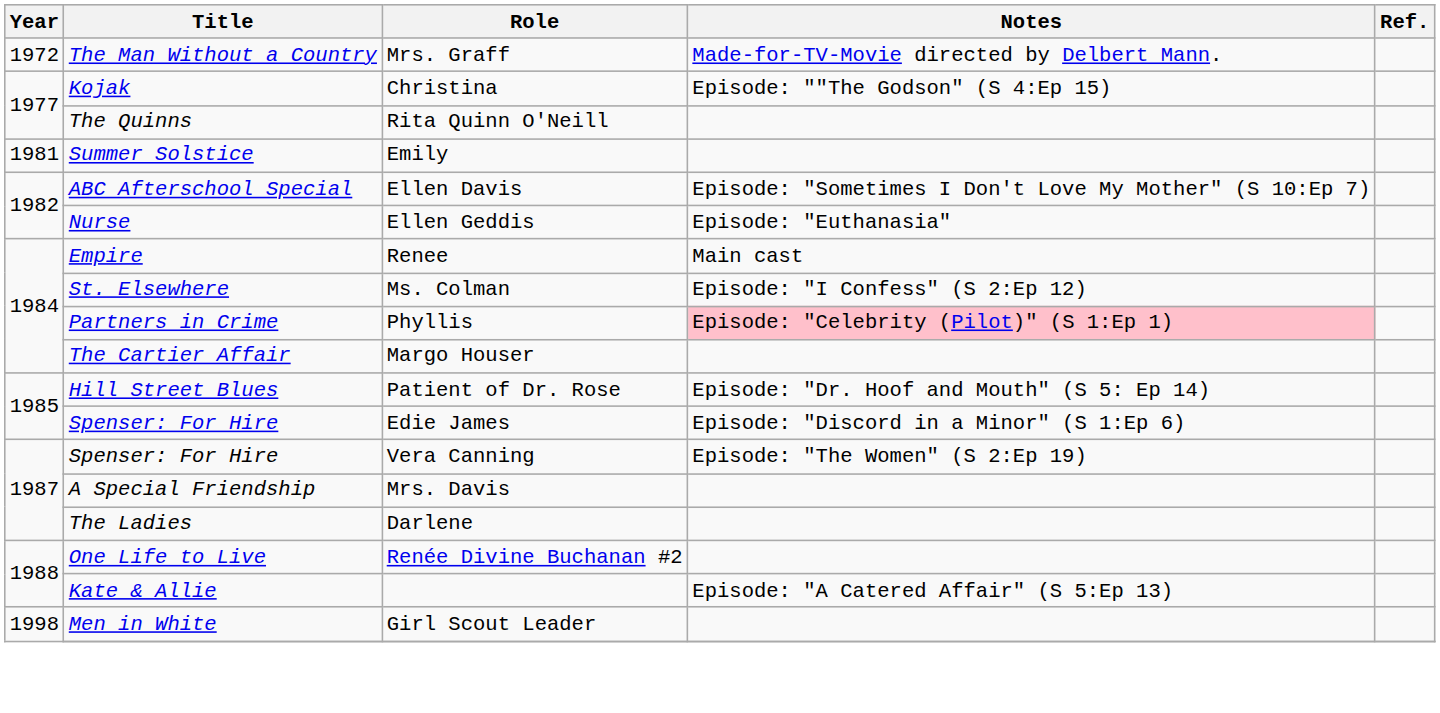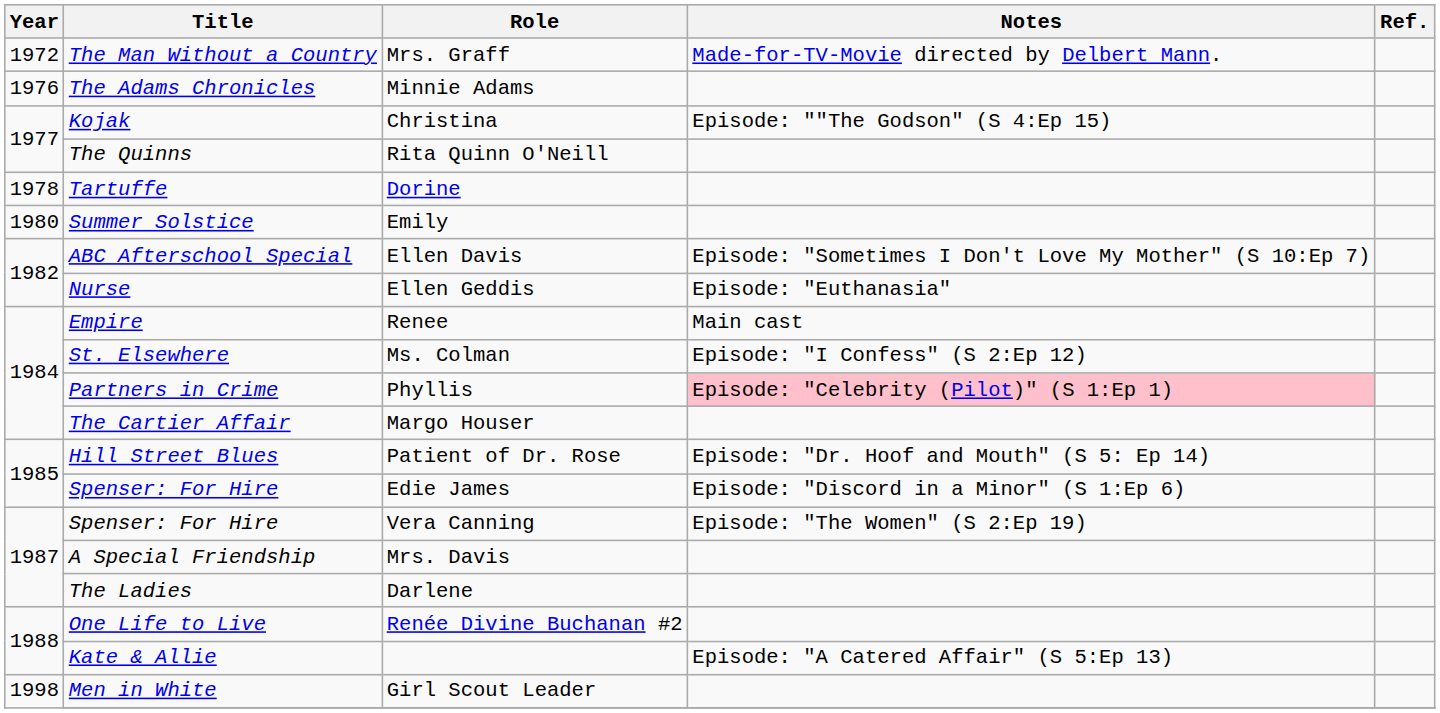 <table class="wikitable sortable">
 <tr>
 <th>Year</th>
 <th>Title</th>
 <th>Role</th>
 <th class="unsortable">Notes</th>
 <th class="unsortable">Ref.</th>
 </tr>
 <tr>
 <td>1972</td>
 <td><em><a href='#'>The Man Without a Country</a></em></td>
 <td>Mrs. Graff</td>
 <td><a href='#'>Made-for-TV-Movie</a> directed by <a href='#'>Delbert Mann</a>.</td>
 <td></td>
 </tr>
 <tr>
+<td>1976</td>
+<td><em><a href='#'>The Adams Chronicles</a></em></td>
+<td>Minnie Adams</td>
+<td></td>
+<td></td>
+</tr>
+<tr>
 <td rowspan="2">1977</td>
 <td><em><a href='#'>Kojak</a></em></td>
 <td>Christina</td>
 <td>Episode: ""The Godson" (S 4:Ep 15)</td>
 <td></td>
 </tr>
 <tr>
 <td><em>The Quinns</em></td>
 <td>Rita Quinn O'Neill</td>
 <td></td>
 <td></td>
 </tr>
 <tr>
-<td>1981</td>
+<td>1978</td>
+<td><em><a href='#'>Tartuffe</a></em></td>
+<td><a href='#'>Dorine</a></td>
+<td></td>
+<td></td>
+</tr>
+<tr>
+<td>1980</td>
 <td><em><a href='#'>Summer Solstice</a></em></td>
 <td>Emily</td>
 <td></td>
 <td></td>
 </tr>
 <tr>
 <td rowspan="2">1982</td>
 <td><em><a href='#'>ABC Afterschool Special</a></em></td>
 <td>Ellen Davis</td>
 <td>Episode: "Sometimes I Don't Love My Mother" (S 10:Ep 7)</td>
 <td></td>
 </tr>
 <tr>
 <td><em><a href='#'>Nurse</a></em></td>
 <td>Ellen Geddis</td>
 <td>Episode: "Euthanasia"</td>
 <td></td>
 </tr>
 <tr>
 <td rowspan="4">1984</td>
 <td><em><a href='#'>Empire</a></em></td>
 <td>Renee</td>
 <td>Main cast</td>
 <td></td>
 </tr>
 <tr>
 <td><em><a href='#'>St. Elsewhere</a></em></td>
 <td>Ms. Colman</td>
 <td>Episode: "I Confess" (S 2:Ep 12)</td>
 <td></td>
 </tr>
 <tr>
 <td><em><a href='#'>Partners in Crime</a></em></td>
 <td>Phyllis</td>
 <td style="background: pink;">Episode: "Celebrity (<a href='#'>Pilot</a>)" (S 1:Ep 1)</td>
 <td></td>
 </tr>
 <tr>
 <td><em><a href='#'>The Cartier Affair</a></em></td>
 <td>Margo Houser</td>
 <td></td>
 <td></td>
 </tr>
 <tr>
 <td rowspan="2">1985</td>
 <td><em><a href='#'>Hill Street Blues</a></em></td>
 <td>Patient of Dr. Rose</td>
 <td>Episode: "Dr. Hoof and Mouth" (S 5: Ep 14)</td>
 <td></td>
 </tr>
 <tr>
 <td><em><a href='#'>Spenser: For Hire</a></em></td>
 <td>Edie James</td>
 <td>Episode: "Discord in a Minor" (S 1:Ep 6)</td>
 <td></td>
 </tr>
 <tr>
 <td rowspan="3">1987</td>
 <td><em>Spenser: For Hire</em></td>
 <td>Vera Canning</td>
 <td>Episode: "The Women" (S 2:Ep 19)</td>
 <td></td>
 </tr>
 <tr>
 <td><em>A Special Friendship</em></td>
 <td>Mrs. Davis</td>
 <td></td>
 <td></td>
 </tr>
 <tr>
 <td><em>The Ladies</em></td>
 <td>Darlene</td>
 <td></td>
 <td></td>
 </tr>
 <tr>
 <td rowspan="2">1988</td>
 <td><em><a href='#'>One Life to Live</a></em></td>
 <td><a href='#'>Renée Divine Buchanan</a> #2</td>
 <td></td>
 <td></td>
 </tr>
 <tr>
 <td><em><a href='#'>Kate & Allie</a></em></td>
 <td></td>
 <td>Episode: "A Catered Affair" (S 5:Ep 13)</td>
 <td></td>
 </tr>
 <tr>
 <td rowspan="2">1998</td>
 <td><em><a href='#'>Men in White</a></em></td>
 <td>Girl Scout Leader</td>
 <td></td>
 <td></td>
 </tr>
 <tr>
 </tr>
 </table>
